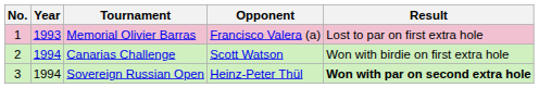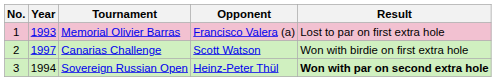 <table class="wikitable" style="font-size:95%;">
 <tr>
 <th>No.</th>
 <th>Year</th>
 <th>Tournament</th>
 <th>Opponent</th>
 <th>Result</th>
 </tr>
 <tr style="background:#F2C1D1;">
 <td align=center>1</td>
 <td><a href='#'>1993</a></td>
 <td><a href='#'>Memorial Olivier Barras</a></td>
 <td> <a href='#'>Francisco Valera</a> (a)</td>
 <td>Lost to par on first extra hole</td>
 </tr>
 <tr style="background:#D0F0C0;">
 <td align=center>2</td>
-<td><a href='#'>1994</a></td>
+<td><a href='#'>1997</a></td>
 <td><a href='#'>Canarias Challenge</a></td>
 <td> <a href='#'>Scott Watson</a></td>
 <td>Won with birdie on first extra hole</td>
 </tr>
 <tr style="background:#D0F0C0;">
 <td align=center>3</td>
 <td>1994</td>
 <td><a href='#'>Sovereign Russian Open</a></td>
 <td> <a href='#'>Heinz-Peter Thül</a></td>
 <td><strong>Won with par on second extra hole</strong></td>
 </tr>
 </table>
